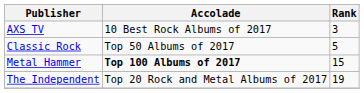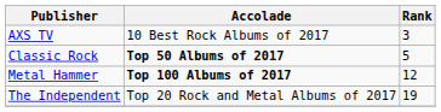 <table class="wikitable">
 <tr>
 <th>Publisher</th>
 <th>Accolade</th>
 <th>Rank</th>
 </tr>
 <tr>
 <td><a href='#'>AXS TV</a></td>
 <td>10 Best Rock Albums of 2017</td>
 <td>3</td>
 </tr>
 <tr>
 <td><a href='#'>Classic Rock</a></td>
-<td>Top 50 Albums of 2017</td>
+<td><strong>Top 50 Albums of 2017</strong></td>
 <td>5</td>
 </tr>
 <tr>
 <td><a href='#'>Metal Hammer</a></td>
 <td><strong>Top 100 Albums of 2017</strong></td>
-<td>15</td>
+<td>12</td>
 </tr>
 <tr>
 <td><a href='#'>The Independent</a></td>
 <td>Top 20 Rock and Metal Albums of 2017</td>
 <td>19</td>
 </tr>
 <tr>
 </tr>
 </table>
